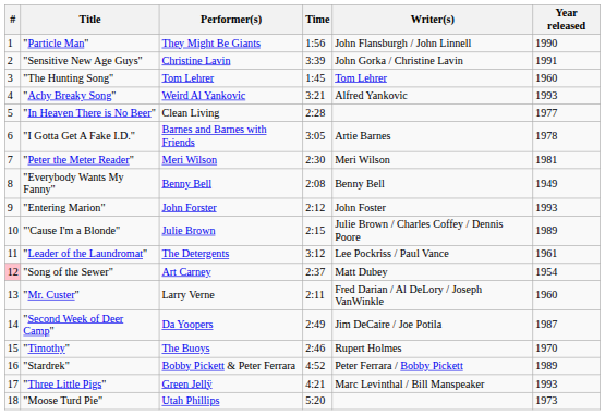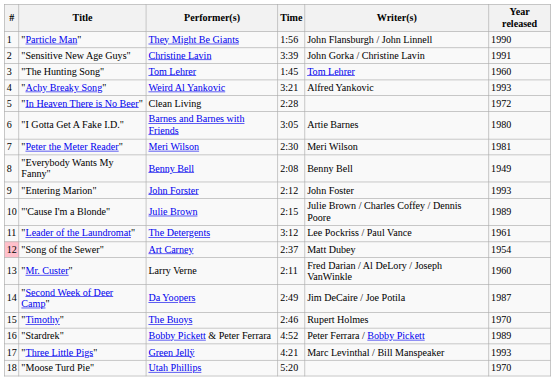 <table class="wikitable">
 <tr>
 <th>#</th>
 <th>Title</th>
 <th>Performer(s)</th>
 <th>Time</th>
 <th>Writer(s)</th>
 <th>Year released</th>
 </tr>
 <tr>
 <td>1</td>
 <td>"<a href='#'>Particle Man</a>"</td>
 <td><a href='#'>They Might Be Giants</a></td>
 <td>1:56</td>
 <td>John Flansburgh / John Linnell</td>
 <td>1990</td>
 </tr>
 <tr>
 <td>2</td>
 <td>"Sensitive New Age Guys"</td>
 <td><a href='#'>Christine Lavin</a></td>
 <td>3:39</td>
 <td>John Gorka / Christine Lavin</td>
 <td>1991</td>
 </tr>
 <tr>
 <td>3</td>
 <td>"The Hunting Song"</td>
 <td><a href='#'>Tom Lehrer</a></td>
 <td>1:45</td>
 <td><a href='#'>Tom Lehrer</a></td>
 <td>1960</td>
 </tr>
 <tr>
 <td>4</td>
 <td>"<a href='#'>Achy Breaky Song</a>"</td>
 <td><a href='#'>Weird Al Yankovic</a></td>
 <td>3:21</td>
 <td>Alfred Yankovic</td>
 <td>1993</td>
 </tr>
 <tr>
 <td>5</td>
 <td>"<a href='#'>In Heaven There is No Beer</a>"</td>
 <td>Clean Living</td>
 <td>2:28</td>
 <td></td>
-<td>1977</td>
+<td>1972</td>
 </tr>
 <tr>
 <td>6</td>
 <td>"I Gotta Get A Fake I.D."</td>
 <td><a href='#'>Barnes and Barnes with Friends</a></td>
 <td>3:05</td>
 <td>Artie Barnes</td>
-<td>1978</td>
+<td>1980</td>
 </tr>
 <tr>
 <td>7</td>
 <td>"<a href='#'>Peter the Meter Reader</a>"</td>
 <td><a href='#'>Meri Wilson</a></td>
 <td>2:30</td>
 <td>Meri Wilson</td>
 <td>1981</td>
 </tr>
 <tr>
 <td>8</td>
 <td>"Everybody Wants My Fanny"</td>
 <td><a href='#'>Benny Bell</a></td>
 <td>2:08</td>
 <td>Benny Bell</td>
 <td>1949</td>
 </tr>
 <tr>
 <td>9</td>
 <td>"Entering Marion"</td>
 <td><a href='#'>John Forster</a></td>
 <td>2:12</td>
 <td>John Foster</td>
 <td>1993</td>
 </tr>
 <tr>
 <td>10</td>
 <td>"'Cause I'm a Blonde"</td>
 <td><a href='#'>Julie Brown</a></td>
 <td>2:15</td>
 <td>Julie Brown / Charles Coffey / Dennis Poore</td>
 <td>1989</td>
 </tr>
 <tr>
 <td>11</td>
 <td>"<a href='#'>Leader of the Laundromat</a>"</td>
 <td><a href='#'>The Detergents</a></td>
 <td>3:12</td>
 <td>Lee Pockriss / Paul Vance</td>
 <td>1961</td>
 </tr>
 <tr>
 <td style="background: pink;">12</td>
 <td>"Song of the Sewer"</td>
 <td><a href='#'>Art Carney</a></td>
 <td>2:37</td>
 <td>Matt Dubey</td>
 <td>1954</td>
 </tr>
 <tr>
 <td>13</td>
 <td>"<a href='#'>Mr. Custer</a>"</td>
 <td>Larry Verne</td>
 <td>2:11</td>
 <td>Fred Darian / Al DeLory / Joseph VanWinkle</td>
 <td>1960</td>
 </tr>
 <tr>
 <td>14</td>
 <td>"<a href='#'>Second Week of Deer Camp</a>"</td>
 <td><a href='#'>Da Yoopers</a></td>
 <td>2:49</td>
 <td>Jim DeCaire / Joe Potila</td>
 <td>1987</td>
 </tr>
 <tr>
 <td>15</td>
 <td>"<a href='#'>Timothy</a>"</td>
 <td><a href='#'>The Buoys</a></td>
 <td>2:46</td>
 <td>Rupert Holmes</td>
 <td>1970</td>
 </tr>
 <tr>
 <td>16</td>
 <td>"Stardrek"</td>
 <td><a href='#'>Bobby Pickett</a> & Peter Ferrara</td>
 <td>4:52</td>
 <td>Peter Ferrara / <a href='#'>Bobby Pickett</a></td>
 <td>1989</td>
 </tr>
 <tr>
 <td>17</td>
 <td>"<a href='#'>Three Little Pigs</a>"</td>
 <td><a href='#'>Green Jellÿ</a></td>
 <td>4:21</td>
 <td>Marc Levinthal / Bill Manspeaker</td>
 <td>1993</td>
 </tr>
 <tr>
 <td>18</td>
 <td>"Moose Turd Pie"</td>
 <td><a href='#'>Utah Phillips</a></td>
 <td>5:20</td>
 <td></td>
-<td>1973</td>
+<td>1970</td>
 </tr>
 </table>
